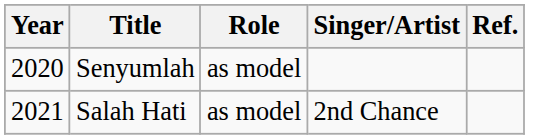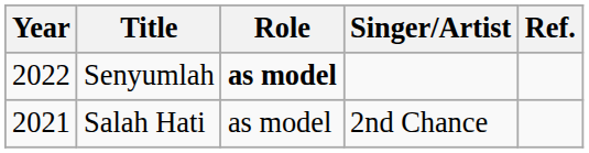 <table class="wikitable" style="font-size: 92%;">
 <tr>
 <th>Year</th>
 <th>Title</th>
 <th>Role</th>
 <th>Singer/Artist</th>
 <th>Ref.</th>
 </tr>
 <tr>
-<td>2020</td>
+<td>2022</td>
 <td>Senyumlah</td>
-<td>as model</td>
+<td><strong>as model</strong></td>
 <td></td>
 <td></td>
 </tr>
 <tr>
 <td>2021</td>
 <td>Salah Hati</td>
 <td>as model</td>
 <td>2nd Chance</td>
 <td></td>
 </tr>
 </table>
